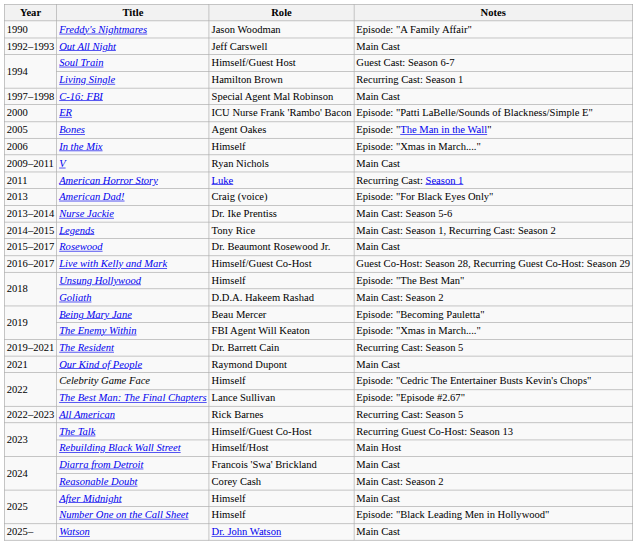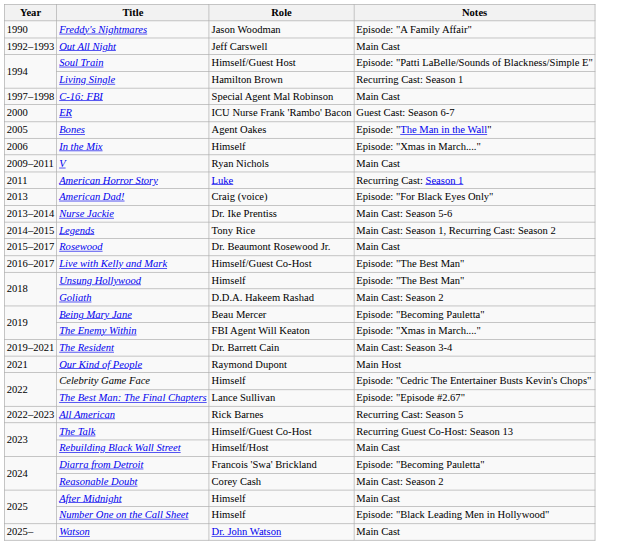 <table class="wikitable sortable">
 <tr>
 <th>Year</th>
 <th>Title</th>
 <th>Role</th>
 <th>Notes</th>
 </tr>
 <tr>
 <td>1990</td>
 <td><em><a href='#'>Freddy's Nightmares</a></em></td>
 <td>Jason Woodman</td>
 <td>Episode: "A Family Affair"</td>
 </tr>
 <tr>
 <td>1992–1993</td>
 <td><em><a href='#'>Out All Night</a></em></td>
 <td>Jeff Carswell</td>
 <td>Main Cast</td>
 </tr>
 <tr>
 <td rowspan=2>1994</td>
 <td><em><a href='#'>Soul Train</a></em></td>
 <td>Himself/Guest Host</td>
-<td>Guest Cast: Season 6-7</td>
+<td>Episode: "Patti LaBelle/Sounds of Blackness/Simple E"</td>
 </tr>
 <tr>
 <td><em><a href='#'>Living Single</a></em></td>
 <td>Hamilton Brown</td>
 <td>Recurring Cast: Season 1</td>
 </tr>
 <tr>
 <td>1997–1998</td>
 <td><em><a href='#'>C-16: FBI</a></em></td>
 <td>Special Agent Mal Robinson</td>
 <td>Main Cast</td>
 </tr>
 <tr>
 <td>2000</td>
 <td><em><a href='#'>ER</a></em></td>
 <td>ICU Nurse Frank 'Rambo' Bacon</td>
-<td>Episode: "Patti LaBelle/Sounds of Blackness/Simple E"</td>
+<td>Guest Cast: Season 6-7</td>
 </tr>
 <tr>
 <td>2005</td>
 <td><em><a href='#'>Bones</a></em></td>
 <td>Agent Oakes</td>
 <td>Episode: "<a href='#'>The Man in the Wall</a>"</td>
 </tr>
 <tr>
 <td>2006</td>
 <td><em><a href='#'>In the Mix</a></em></td>
 <td>Himself</td>
 <td>Episode: "Xmas in March...."</td>
 </tr>
 <tr>
 <td>2009–2011</td>
 <td><em><a href='#'>V</a></em></td>
 <td>Ryan Nichols</td>
 <td>Main Cast</td>
 </tr>
 <tr>
 <td>2011</td>
 <td><em><a href='#'>American Horror Story</a></em></td>
 <td><a href='#'>Luke</a></td>
 <td>Recurring Cast: <a href='#'>Season 1</a></td>
 </tr>
 <tr>
 <td>2013</td>
 <td><em><a href='#'>American Dad!</a></em></td>
 <td>Craig (voice)</td>
 <td>Episode: "For Black Eyes Only"</td>
 </tr>
 <tr>
 <td>2013–2014</td>
 <td><em><a href='#'>Nurse Jackie</a></em></td>
 <td>Dr. Ike Prentiss</td>
 <td>Main Cast: Season 5-6</td>
 </tr>
 <tr>
 <td>2014–2015</td>
 <td><em><a href='#'>Legends</a></em></td>
 <td>Tony Rice</td>
 <td>Main Cast: Season 1, Recurring Cast: Season 2</td>
 </tr>
 <tr>
 <td>2015–2017</td>
 <td><em><a href='#'>Rosewood</a></em></td>
 <td>Dr. Beaumont Rosewood Jr.</td>
 <td>Main Cast</td>
 </tr>
 <tr>
 <td>2016–2017</td>
 <td><em><a href='#'>Live with Kelly and Mark</a></em></td>
 <td>Himself/Guest Co-Host</td>
-<td>Guest Co-Host: Season 28, Recurring Guest Co-Host: Season 29</td>
+<td>Episode: "The Best Man"</td>
 </tr>
 <tr>
 <td rowspan=2>2018</td>
 <td><em><a href='#'>Unsung Hollywood</a></em></td>
 <td>Himself</td>
 <td>Episode: "The Best Man"</td>
 </tr>
 <tr>
 <td><em><a href='#'>Goliath</a></em></td>
 <td>D.D.A. Hakeem Rashad</td>
 <td>Main Cast: Season 2</td>
 </tr>
 <tr>
 <td rowspan=2>2019</td>
 <td><em><a href='#'>Being Mary Jane</a></em></td>
 <td>Beau Mercer</td>
 <td>Episode: "Becoming Pauletta"</td>
 </tr>
 <tr>
 <td><em><a href='#'>The Enemy Within</a></em></td>
 <td>FBI Agent Will Keaton</td>
 <td>Episode: "Xmas in March...."</td>
 </tr>
 <tr>
 <td>2019–2021</td>
 <td><em><a href='#'>The Resident</a></em></td>
 <td>Dr. Barrett Cain</td>
-<td>Recurring Cast: Season 5</td>
+<td>Main Cast: Season 3-4</td>
 </tr>
 <tr>
 <td>2021</td>
 <td><em><a href='#'>Our Kind of People</a></em></td>
 <td>Raymond Dupont</td>
-<td>Main Cast</td>
+<td>Main Host</td>
 </tr>
 <tr>
 <td rowspan=2>2022</td>
 <td><em>Celebrity Game Face</em></td>
 <td>Himself</td>
 <td>Episode: "Cedric The Entertainer Busts Kevin's Chops"</td>
 </tr>
 <tr>
 <td><em><a href='#'>The Best Man: The Final Chapters</a></em></td>
 <td>Lance Sullivan</td>
 <td>Episode: "Episode #2.67"</td>
 </tr>
 <tr>
 <td>2022–2023</td>
 <td><em><a href='#'>All American</a></em></td>
 <td>Rick Barnes</td>
 <td>Recurring Cast: Season 5</td>
 </tr>
 <tr>
 <td rowspan=2>2023</td>
 <td><em><a href='#'>The Talk</a></em></td>
 <td>Himself/Guest Co-Host</td>
 <td>Recurring Guest Co-Host: Season 13</td>
 </tr>
 <tr>
 <td><em><a href='#'>Rebuilding Black Wall Street</a></em></td>
 <td>Himself/Host</td>
-<td>Main Host</td>
+<td>Main Cast</td>
 </tr>
 <tr>
 <td rowspan=2>2024</td>
 <td><em><a href='#'>Diarra from Detroit</a></em></td>
 <td>Francois 'Swa' Brickland</td>
-<td>Main Cast</td>
+<td>Episode: "Becoming Pauletta"</td>
 </tr>
 <tr>
 <td><em><a href='#'>Reasonable Doubt</a></em></td>
 <td>Corey Cash</td>
 <td>Main Cast: Season 2</td>
 </tr>
 <tr>
 <td rowspan=2>2025</td>
 <td><em><a href='#'>After Midnight</a></em></td>
 <td>Himself</td>
 <td>Main Cast</td>
 </tr>
 <tr>
 <td><em><a href='#'>Number One on the Call Sheet</a></em></td>
 <td>Himself</td>
 <td>Episode: "Black Leading Men in Hollywood"</td>
 </tr>
 <tr>
 <td>2025–</td>
 <td><em><a href='#'>Watson</a></em></td>
 <td><a href='#'>Dr. John Watson</a></td>
 <td>Main Cast</td>
 </tr>
 </table>
